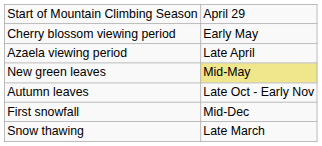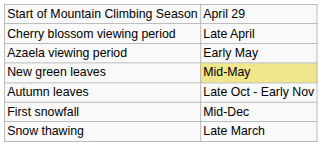 <table class="wikitable">
 <tr>
 <td>Start of Mountain Climbing Season</td>
 <td>April 29</td>
 </tr>
 <tr>
 <td>Cherry blossom viewing period</td>
-<td>Early May</td>
+<td>Late April</td>
 </tr>
 <tr>
 <td>Azaela viewing period</td>
-<td>Late April</td>
+<td>Early May</td>
 </tr>
 <tr>
 <td>New green leaves</td>
 <td style="background: khaki;">Mid-May</td>
 </tr>
 <tr>
 <td>Autumn leaves</td>
 <td>Late Oct - Early Nov</td>
 </tr>
 <tr>
 <td>First snowfall</td>
 <td>Mid-Dec</td>
 </tr>
 <tr>
 <td>Snow thawing</td>
 <td>Late March</td>
 </tr>
 </table>
